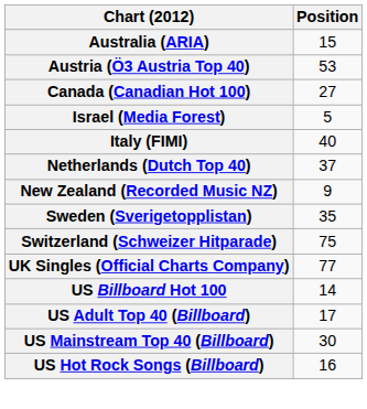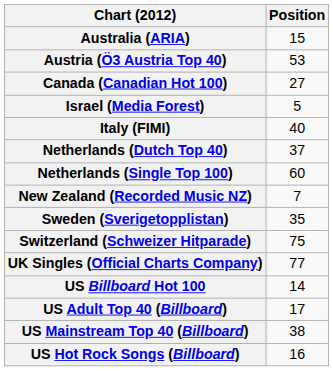 <table class="wikitable sortable plainrowheaders">
 <tr>
 <th>Chart (2012)</th>
 <th>Position</th>
 </tr>
 <tr>
 <th scope="row">Australia (<a href='#'>ARIA</a>)</th>
 <td style="text-align:center;">15</td>
 </tr>
 <tr>
 <th scope="row">Austria (<a href='#'>Ö3 Austria Top 40</a>)</th>
 <td style="text-align:center;">53</td>
 </tr>
 <tr>
 <th scope="row">Canada (<a href='#'>Canadian Hot 100</a>)</th>
 <td align="center">27</td>
 </tr>
 <tr>
 <th scope="row">Israel (<a href='#'>Media Forest</a>)</th>
 <td style="text-align:center;">5</td>
 </tr>
 <tr>
 <th scope="row">Italy (FIMI)</th>
 <td style="text-align:center;">40</td>
 </tr>
 <tr>
 <th scope="row">Netherlands (<a href='#'>Dutch Top 40</a>)</th>
 <td style="text-align:center;">37</td>
 </tr>
 <tr>
+<th scope="row">Netherlands (<a href='#'>Single Top 100</a>)</th>
+<td style="text-align:center;">60</td>
+</tr>
+<tr>
 <th scope="row">New Zealand (<a href='#'>Recorded Music NZ</a>)</th>
-<td style="text-align:center;">9</td>
+<td style="text-align:center;">7</td>
 </tr>
 <tr>
 <th scope="row">Sweden (<a href='#'>Sverigetopplistan</a>)</th>
 <td style="text-align:center;">35</td>
 </tr>
 <tr>
 <th scope="row">Switzerland (<a href='#'>Schweizer Hitparade</a>)</th>
 <td style="text-align:center;">75</td>
 </tr>
 <tr>
 <th scope="row">UK Singles (<a href='#'>Official Charts Company</a>)</th>
 <td align="center">77</td>
 </tr>
 <tr>
 <th scope="row">US <a href='#'><em>Billboard</em> Hot 100</a></th>
 <td style="text-align:center;">14</td>
 </tr>
 <tr>
 <th scope="row">US <a href='#'>Adult Top 40</a> (<em><a href='#'>Billboard</a></em>)</th>
 <td style="text-align:center;">17</td>
 </tr>
 <tr>
 <th scope="row">US <a href='#'>Mainstream Top 40</a> (<em><a href='#'>Billboard</a></em>)</th>
-<td style="text-align:center;">30</td>
+<td style="text-align:center;">38</td>
 </tr>
 <tr>
 <th scope="row">US <a href='#'>Hot Rock Songs</a> (<em><a href='#'>Billboard</a></em>)</th>
 <td style="text-align:center;">16</td>
 </tr>
 </table>
